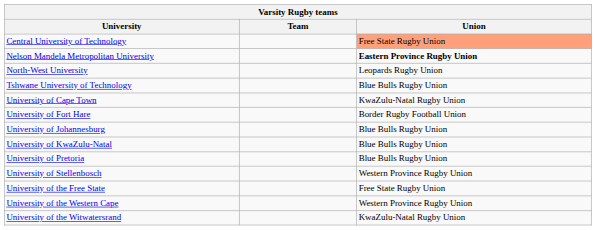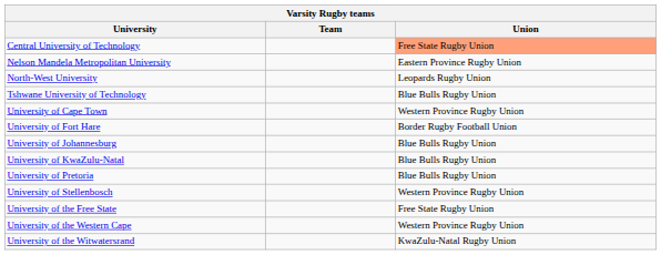 <table class="wikitable sortable" style="text-align:left; font-size:90%; width:75%">
 <tr>
 <th colspan=8>Varsity Rugby teams</th>
 </tr>
 <tr>
 <th style="width:40%;">University</th>
 <th style="width:20%;">Team</th>
 <th style="width:40%;">Union</th>
 </tr>
 <tr>
 <td><a href='#'>Central University of Technology</a></td>
 <td></td>
 <td style="background: lightsalmon;">Free State Rugby Union</td>
 </tr>
 <tr>
 <td><a href='#'>Nelson Mandela Metropolitan University</a></td>
 <td></td>
-<td><strong>Eastern Province Rugby Union</strong></td>
+<td>Eastern Province Rugby Union</td>
 </tr>
 <tr>
 <td><a href='#'>North-West University</a></td>
 <td></td>
 <td>Leopards Rugby Union</td>
 </tr>
 <tr>
 <td><a href='#'>Tshwane University of Technology</a></td>
 <td></td>
 <td>Blue Bulls Rugby Union</td>
 </tr>
 <tr>
 <td><a href='#'>University of Cape Town</a></td>
 <td></td>
-<td>KwaZulu-Natal Rugby Union</td>
+<td>Western Province Rugby Union</td>
 </tr>
 <tr>
 <td><a href='#'>University of Fort Hare</a></td>
 <td></td>
 <td>Border Rugby Football Union</td>
 </tr>
 <tr>
 <td><a href='#'>University of Johannesburg</a></td>
 <td></td>
 <td>Blue Bulls Rugby Union</td>
 </tr>
 <tr>
 <td><a href='#'>University of KwaZulu-Natal</a></td>
 <td></td>
 <td>Blue Bulls Rugby Union</td>
 </tr>
 <tr>
 <td><a href='#'>University of Pretoria</a></td>
 <td></td>
 <td>Blue Bulls Rugby Union</td>
 </tr>
 <tr>
 <td><a href='#'>University of Stellenbosch</a></td>
 <td></td>
 <td>Western Province Rugby Union</td>
 </tr>
 <tr>
 <td><a href='#'>University of the Free State</a></td>
 <td></td>
 <td>Free State Rugby Union</td>
 </tr>
 <tr>
 <td><a href='#'>University of the Western Cape</a></td>
 <td></td>
 <td>Western Province Rugby Union</td>
 </tr>
 <tr>
 <td><a href='#'>University of the Witwatersrand</a></td>
 <td></td>
 <td>KwaZulu-Natal Rugby Union</td>
 </tr>
 </table>
